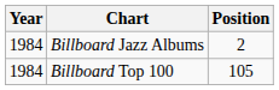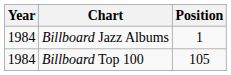 <table class="wikitable">
 <tr>
 <th align="left">Year</th>
 <th align="left">Chart</th>
 <th align="left">Position</th>
 </tr>
 <tr>
 <td align="left">1984</td>
 <td align="left"><em>Billboard</em> Jazz Albums</td>
-<td align="center">2</td>
+<td align="center">1</td>
 </tr>
 <tr>
 <td align="left">1984</td>
 <td align="left"><em>Billboard</em> Top 100</td>
 <td align="center">105</td>
 </tr>
 </table>
